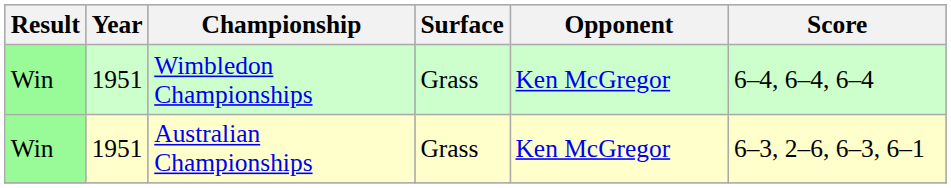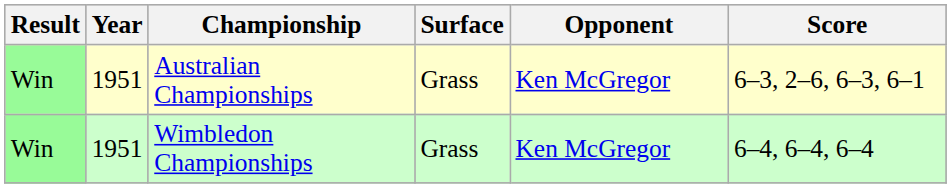 <table class='sortable wikitable'>
 <tr>
 <th style="width:40px">Result</th>
 <th style="width:30px">Year</th>
 <th style="width:160px">Championship</th>
 <th style="width:50px">Surface</th>
 <th style="width:130px">Opponent</th>
 <th style="width:130px" class="unsortable">Score</th>
 </tr>
+<tr style="background:#ffc;">
+<td style="background:#98fb98;">Win</td>
+<td>1951</td>
+<td><a href='#'>Australian Championships</a></td>
+<td>Grass</td>
+<td> <a href='#'>Ken McGregor</a></td>
+<td>6–3, 2–6, 6–3, 6–1</td>
+</tr>
 <tr style="background:#cfc;">
 <td style="background:#98fb98;">Win</td>
 <td>1951</td>
 <td><a href='#'>Wimbledon Championships</a></td>
 <td>Grass</td>
 <td> <a href='#'>Ken McGregor</a></td>
 <td>6–4, 6–4, 6–4</td>
 </tr>
-<tr style="background:#ffc;">
-<td style="background:#98fb98;">Win</td>
-<td>1951</td>
-<td><a href='#'>Australian Championships</a></td>
-<td>Grass</td>
-<td> <a href='#'>Ken McGregor</a></td>
-<td>6–3, 2–6, 6–3, 6–1</td>
-</tr>
 </table>
